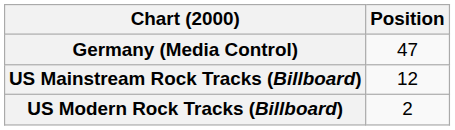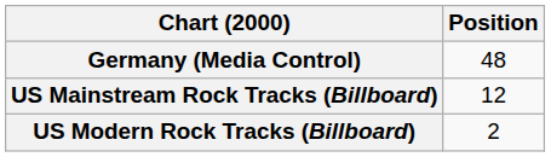 <table class="wikitable sortable plainrowheaders" style="text-align:center">
 <tr>
 <th scope="col">Chart (2000)</th>
 <th scope="col">Position</th>
 </tr>
 <tr>
 <th scope="row">Germany (Media Control)</th>
-<td>47</td>
+<td>48</td>
 </tr>
 <tr>
 <th scope="row">US Mainstream Rock Tracks (<em>Billboard</em>)</th>
 <td>12</td>
 </tr>
 <tr>
 <th scope="row">US Modern Rock Tracks (<em>Billboard</em>)</th>
 <td>2</td>
 </tr>
 </table>
